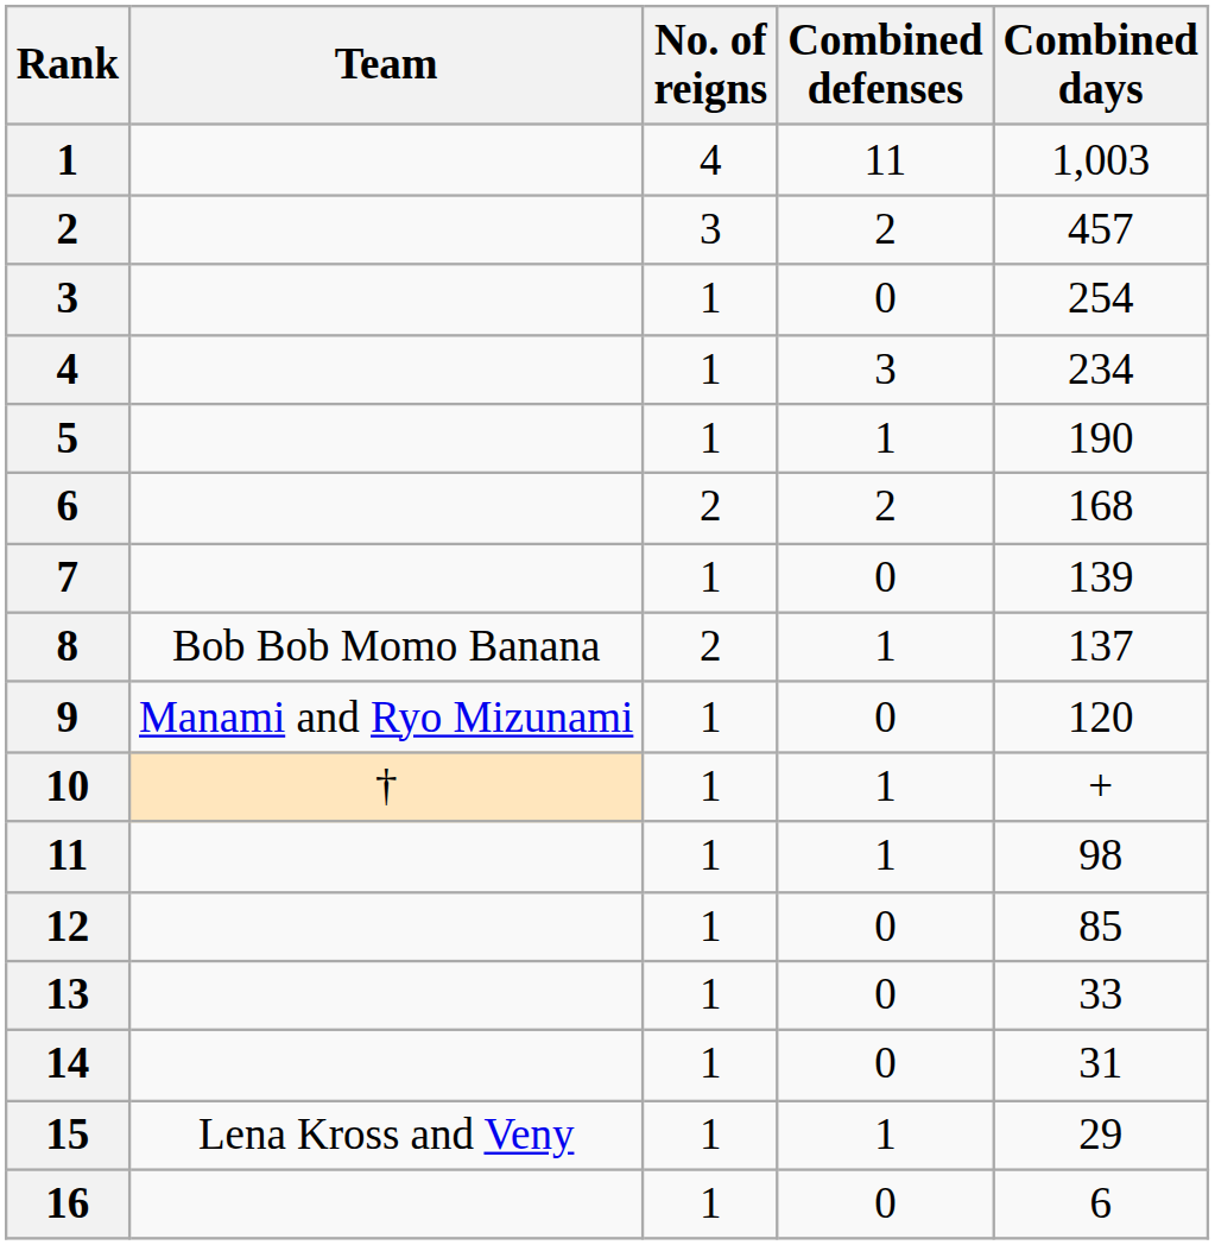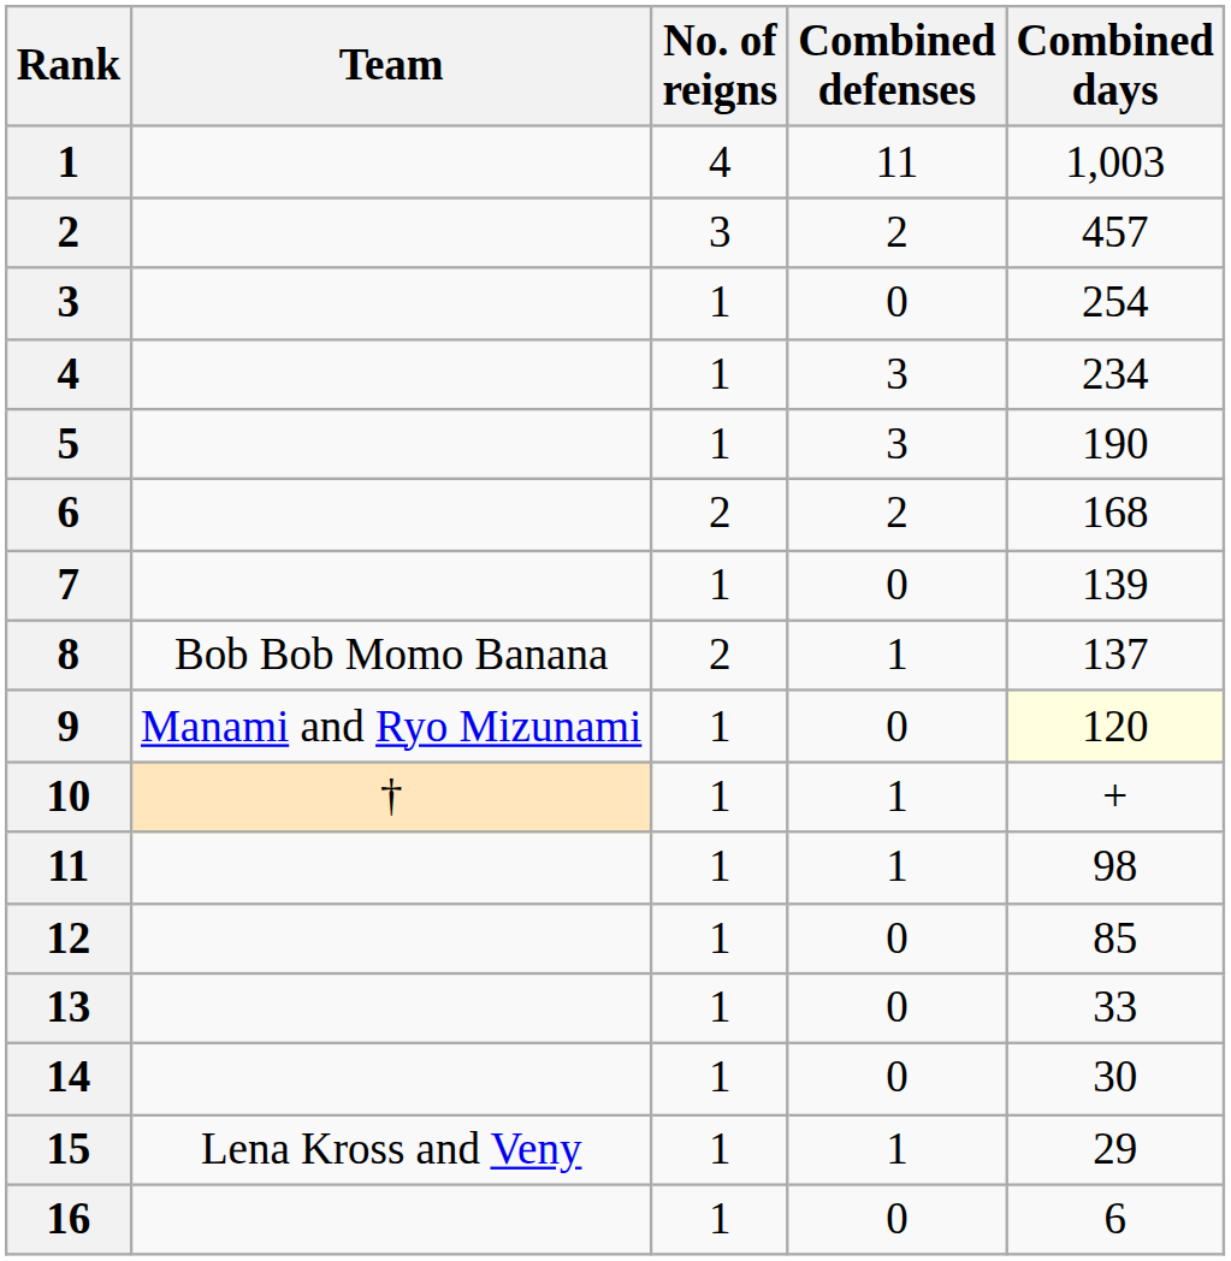 <table class="wikitable sortable" style="text-align: center">
 <tr>
 <th>Rank</th>
 <th>Team</th>
 <th>No. of<br>reigns</th>
 <th>Combined<br>defenses</th>
 <th>Combined<br>days</th>
 </tr>
 <tr>
 <th>1</th>
 <td><br></td>
 <td>4</td>
 <td>11</td>
 <td>1,003</td>
 </tr>
 <tr>
 <th>2</th>
 <td><br></td>
 <td>3</td>
 <td>2</td>
 <td>457</td>
 </tr>
 <tr>
 <th>3</th>
 <td><br></td>
 <td>1</td>
 <td>0</td>
 <td>254</td>
 </tr>
 <tr>
 <th>4</th>
 <td></td>
 <td>1</td>
 <td>3</td>
 <td>234</td>
 </tr>
 <tr>
 <th>5</th>
 <td></td>
 <td>1</td>
-<td>1</td>
+<td>3</td>
 <td>190</td>
 </tr>
 <tr>
 <th>6</th>
 <td><br></td>
 <td>2</td>
 <td>2</td>
 <td>168</td>
 </tr>
 <tr>
 <th>7</th>
 <td><br></td>
 <td>1</td>
 <td>0</td>
 <td>139</td>
 </tr>
 <tr>
 <th>8</th>
 <td>Bob Bob Momo Banana<br></td>
 <td>2</td>
 <td>1</td>
 <td>137</td>
 </tr>
 <tr>
 <th>9</th>
 <td><a href='#'>Manami</a> and <a href='#'>Ryo Mizunami</a></td>
 <td>1</td>
 <td>0</td>
-<td>120</td>
+<td style="background: lightyellow;">120</td>
 </tr>
 <tr>
 <th>10</th>
 <td style="background-color: #ffe6bd"> †<br></td>
 <td>1</td>
 <td>1</td>
 <td>+</td>
 </tr>
 <tr>
 <th>11</th>
 <td><br></td>
 <td>1</td>
 <td>1</td>
 <td>98</td>
 </tr>
 <tr>
 <th>12</th>
 <td></td>
 <td>1</td>
 <td>0</td>
 <td>85</td>
 </tr>
 <tr>
 <th>13</th>
 <td></td>
 <td>1</td>
 <td>0</td>
 <td>33</td>
 </tr>
 <tr>
 <th>14</th>
 <td></td>
 <td>1</td>
 <td>0</td>
-<td>31</td>
+<td>30</td>
 </tr>
 <tr>
 <th>15</th>
 <td>Lena Kross and <a href='#'>Veny</a></td>
 <td>1</td>
 <td>1</td>
 <td>29</td>
 </tr>
 <tr>
 <th>16</th>
 <td></td>
 <td>1</td>
 <td>0</td>
 <td>6</td>
 </tr>
 </table>
